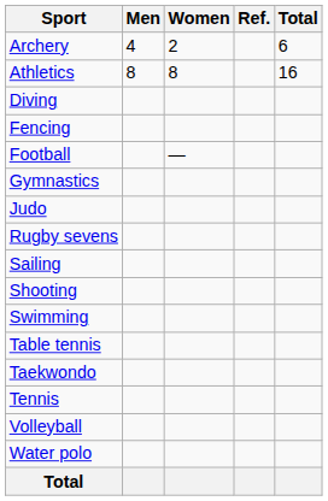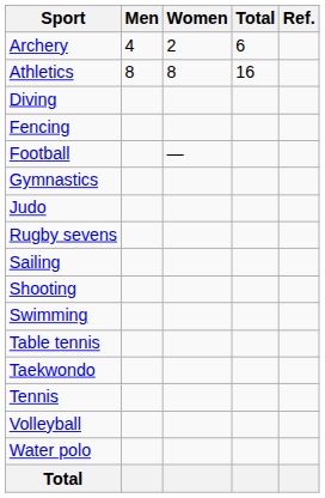 <table class="wikitable">
 <tr>
 <th>Sport</th>
 <th>Men</th>
 <th>Women</th>
+<th>Total</th>
 <th>Ref.</th>
-<th>Total</th>
 </tr>
 <tr>
 <td><a href='#'>Archery</a></td>
 <td>4</td>
 <td>2</td>
+<td>6</td>
 <td></td>
-<td>6</td>
 </tr>
 <tr>
 <td><a href='#'>Athletics</a></td>
 <td>8</td>
 <td>8</td>
+<td>16</td>
 <td></td>
-<td>16</td>
 </tr>
 <tr>
 <td><a href='#'>Diving</a></td>
 <td></td>
 <td></td>
 <td></td>
 <td></td>
 </tr>
 <tr>
 <td><a href='#'>Fencing</a></td>
 <td></td>
 <td></td>
 <td></td>
 <td></td>
 </tr>
 <tr>
 <td><a href='#'>Football</a></td>
 <td></td>
 <td>—</td>
 <td></td>
 <td></td>
 </tr>
 <tr>
 <td><a href='#'>Gymnastics</a></td>
 <td></td>
 <td></td>
 <td></td>
 <td></td>
 </tr>
 <tr>
 <td><a href='#'>Judo</a></td>
 <td></td>
 <td></td>
 <td></td>
 <td></td>
 </tr>
 <tr>
 <td><a href='#'>Rugby sevens</a></td>
 <td></td>
 <td></td>
 <td></td>
 <td></td>
 </tr>
 <tr>
 <td><a href='#'>Sailing</a></td>
 <td></td>
 <td></td>
 <td></td>
 <td></td>
 </tr>
 <tr>
 <td><a href='#'>Shooting</a></td>
 <td></td>
 <td></td>
 <td></td>
 <td></td>
 </tr>
 <tr>
 <td><a href='#'>Swimming</a></td>
 <td></td>
 <td></td>
 <td></td>
 <td></td>
 </tr>
 <tr>
 <td><a href='#'>Table tennis</a></td>
 <td></td>
 <td></td>
 <td></td>
 <td></td>
 </tr>
 <tr>
 <td><a href='#'>Taekwondo</a></td>
 <td></td>
 <td></td>
 <td></td>
 <td></td>
 </tr>
 <tr>
 <td><a href='#'>Tennis</a></td>
 <td></td>
 <td></td>
 <td></td>
 <td></td>
 </tr>
 <tr>
 <td><a href='#'>Volleyball</a></td>
 <td></td>
 <td></td>
 <td></td>
 <td></td>
 </tr>
 <tr>
 <td><a href='#'>Water polo</a></td>
 <td></td>
 <td></td>
 <td></td>
 <td></td>
 </tr>
 <tr>
 <th>Total</th>
 <th></th>
 <th></th>
 <th></th>
 <th></th>
 </tr>
 </table>
